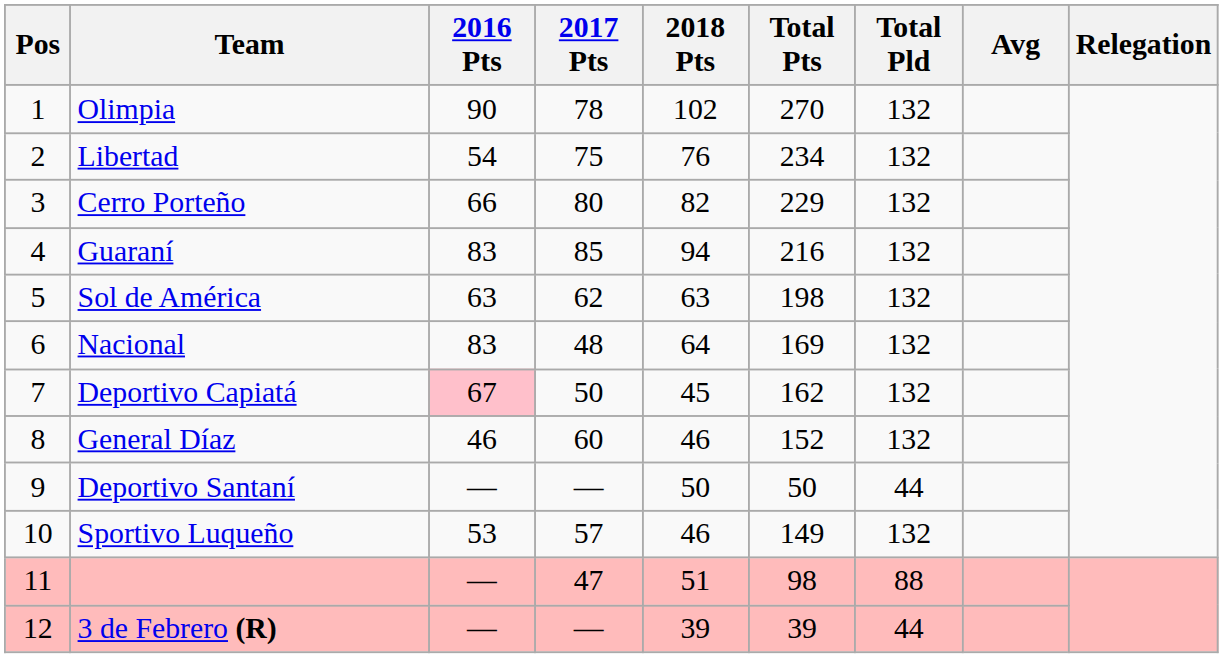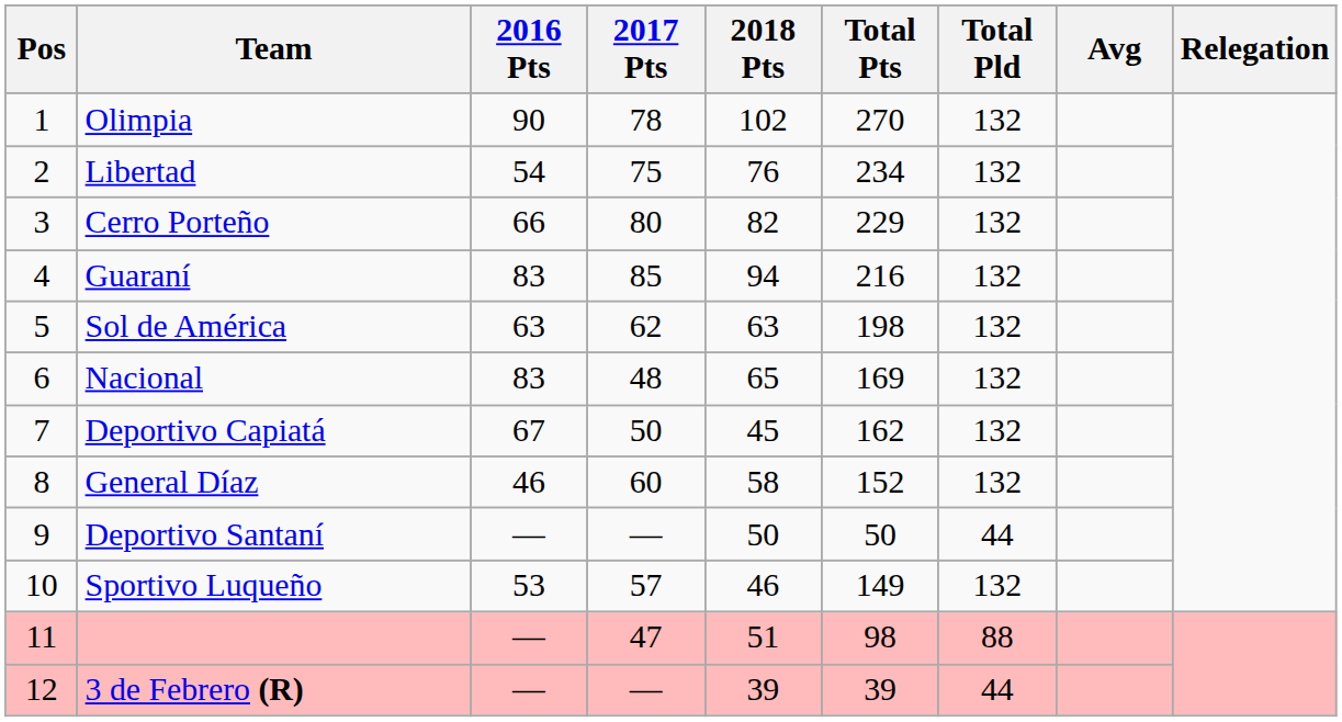 <table class="wikitable" style="text-align:center">
 <tr>
 <th width=28>Pos<br></th>
 <th width=185>Team<br></th>
 <th width=50><a href='#'>2016</a><br>Pts</th>
 <th width=50><a href='#'>2017</a><br>Pts</th>
 <th width=50>2018<br>Pts</th>
 <th width=50>Total<br>Pts</th>
 <th width=50>Total<br>Pld</th>
 <th width=50>Avg</th>
 <th>Relegation</th>
 </tr>
 <tr>
 <td>1</td>
 <td align="left"><a href='#'>Olimpia</a></td>
 <td>90</td>
 <td>78</td>
 <td>102</td>
 <td>270</td>
 <td>132</td>
 <td><strong></strong></td>
 </tr>
 <tr>
 <td>2</td>
 <td align="left"><a href='#'>Libertad</a></td>
 <td>54</td>
 <td>75</td>
 <td>76</td>
 <td>234</td>
 <td>132</td>
 <td><strong></strong></td>
 </tr>
 <tr>
 <td>3</td>
 <td align="left"><a href='#'>Cerro Porteño</a></td>
 <td>66</td>
 <td>80</td>
 <td>82</td>
 <td>229</td>
 <td>132</td>
 <td><strong></strong></td>
 </tr>
 <tr>
 <td>4</td>
 <td align="left"><a href='#'>Guaraní</a></td>
 <td>83</td>
 <td>85</td>
 <td>94</td>
 <td>216</td>
 <td>132</td>
 <td><strong></strong></td>
 </tr>
 <tr>
 <td>5</td>
 <td align="left"><a href='#'>Sol de América</a></td>
 <td>63</td>
 <td>62</td>
 <td>63</td>
 <td>198</td>
 <td>132</td>
 <td><strong></strong></td>
 </tr>
 <tr>
 <td>6</td>
 <td align="left"><a href='#'>Nacional</a></td>
 <td>83</td>
 <td>48</td>
-<td>64</td>
+<td>65</td>
 <td>169</td>
 <td>132</td>
 <td><strong></strong></td>
 </tr>
 <tr>
 <td>7</td>
 <td align="left"><a href='#'>Deportivo Capiatá</a></td>
-<td style="background: pink;">67</td>
+<td>67</td>
 <td>50</td>
 <td>45</td>
 <td>162</td>
 <td>132</td>
 <td><strong></strong></td>
 </tr>
 <tr>
 <td>8</td>
 <td align="left"><a href='#'>General Díaz</a></td>
 <td>46</td>
 <td>60</td>
-<td>46</td>
+<td>58</td>
 <td>152</td>
 <td>132</td>
 <td><strong></strong></td>
 </tr>
 <tr>
 <td>9</td>
 <td align="left"><a href='#'>Deportivo Santaní</a></td>
 <td>—</td>
 <td>—</td>
 <td>50</td>
 <td>50</td>
 <td>44</td>
 <td><strong></strong></td>
 </tr>
 <tr>
 <td>10</td>
 <td align="left"><a href='#'>Sportivo Luqueño</a></td>
 <td>53</td>
 <td>57</td>
 <td>46</td>
 <td>149</td>
 <td>132</td>
 <td><strong></strong></td>
 </tr>
 <tr bgcolor=#FFBBBB>
 <td>11</td>
 <td align="left"></td>
 <td>—</td>
 <td>47</td>
 <td>51</td>
 <td>98</td>
 <td>88</td>
 <td><strong></strong></td>
 <td rowspan=2></td>
 </tr>
 <tr bgcolor=#FFBBBB>
 <td>12</td>
 <td align="left"><a href='#'>3 de Febrero</a> <strong>(R)</strong></td>
 <td>—</td>
 <td>—</td>
 <td>39</td>
 <td>39</td>
 <td>44</td>
 <td><strong></strong></td>
 </tr>
 </table>
